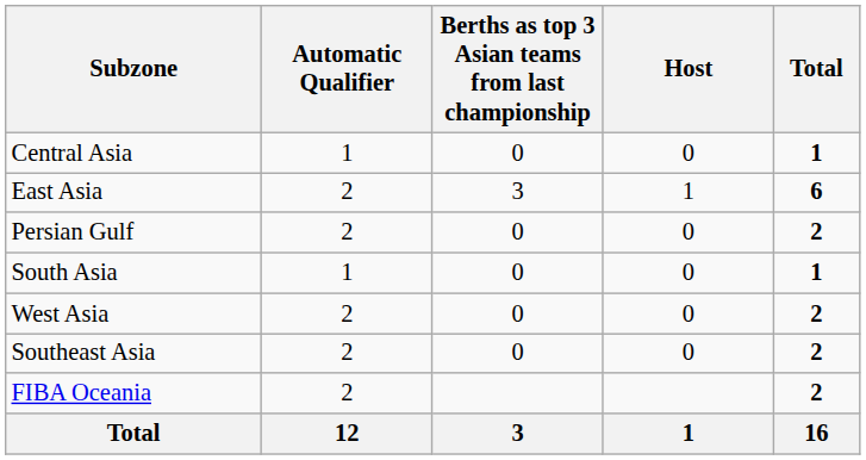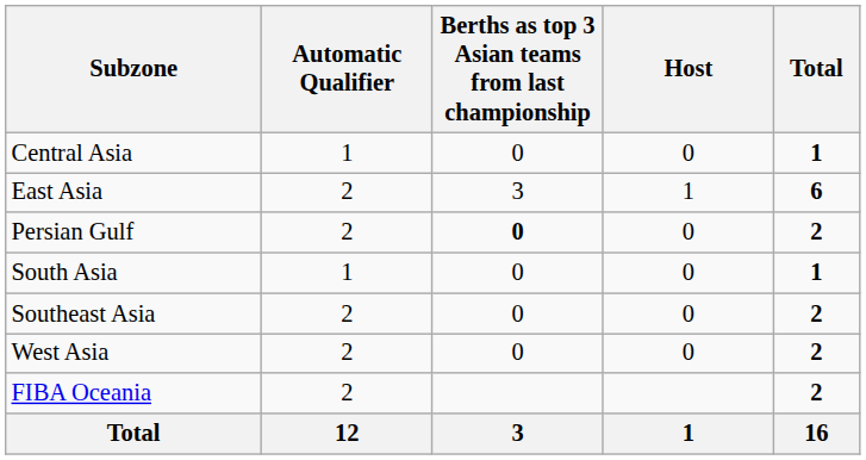 <table class=wikitable style="text-align:center; font-size:90%" width=40%>
 <tr>
 <th style="width:30%">Subzone</th>
 <th style="width:20%">Automatic Qualifier</th>
 <th style="width:20%">Berths as top 3 Asian teams from last championship</th>
 <th style="width:20%">Host</th>
 <th style="width:10%">Total</th>
 </tr>
 <tr>
 <td align=left>Central Asia</td>
 <td>1</td>
 <td>0</td>
 <td>0</td>
 <td><strong>1</strong></td>
 </tr>
 <tr>
 <td align=left>East Asia</td>
 <td>2</td>
 <td>3</td>
 <td>1</td>
 <td><strong>6</strong></td>
 </tr>
 <tr>
 <td align=left>Persian Gulf</td>
 <td>2</td>
-<td>0</td>
+<td><strong>0</strong></td>
 <td>0</td>
 <td><strong>2</strong></td>
 </tr>
 <tr>
 <td align=left>South Asia</td>
 <td>1</td>
 <td>0</td>
 <td>0</td>
 <td><strong>1</strong></td>
 </tr>
 <tr>
-<td align=left>West Asia</td>
+<td align=left>Southeast Asia</td>
 <td>2</td>
 <td>0</td>
 <td>0</td>
 <td><strong>2</strong></td>
 </tr>
 <tr>
-<td align=left>Southeast Asia</td>
+<td align=left>West Asia</td>
 <td>2</td>
 <td>0</td>
 <td>0</td>
 <td><strong>2</strong></td>
 </tr>
 <tr>
 <td align=left><a href='#'>FIBA Oceania</a></td>
 <td>2</td>
 <td></td>
 <td></td>
 <td><strong>2</strong></td>
 </tr>
 <tr>
 <th>Total</th>
 <th>12</th>
 <th>3</th>
 <th>1</th>
 <th>16</th>
 </tr>
 </table>
